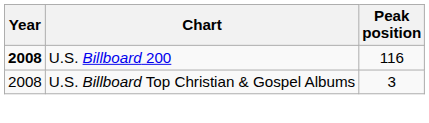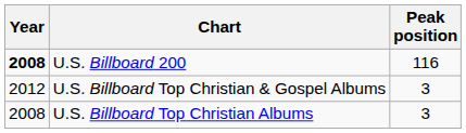 <table class="wikitable sortable">
 <tr>
 <th align="left">Year</th>
 <th align="left">Chart</th>
 <th align="center">Peak<br>position</th>
 </tr>
 <tr>
 <td align="left"><strong>2008</strong></td>
 <td align="left">U.S. <a href='#'><em>Billboard</em> 200</a></td>
 <td align="center">116</td>
 </tr>
 <tr>
-<td align="left">2008</td>
+<td align="left">2012</td>
 <td align="left">U.S. <em>Billboard</em> Top Christian & Gospel Albums</td>
 <td align="center">3</td>
 </tr>
+<tr>
+<td align="left">2008</td>
+<td align="left">U.S. <a href='#'><em>Billboard</em> Top Christian Albums</a></td>
+<td align="center">3</td>
+</tr>
 </table>
